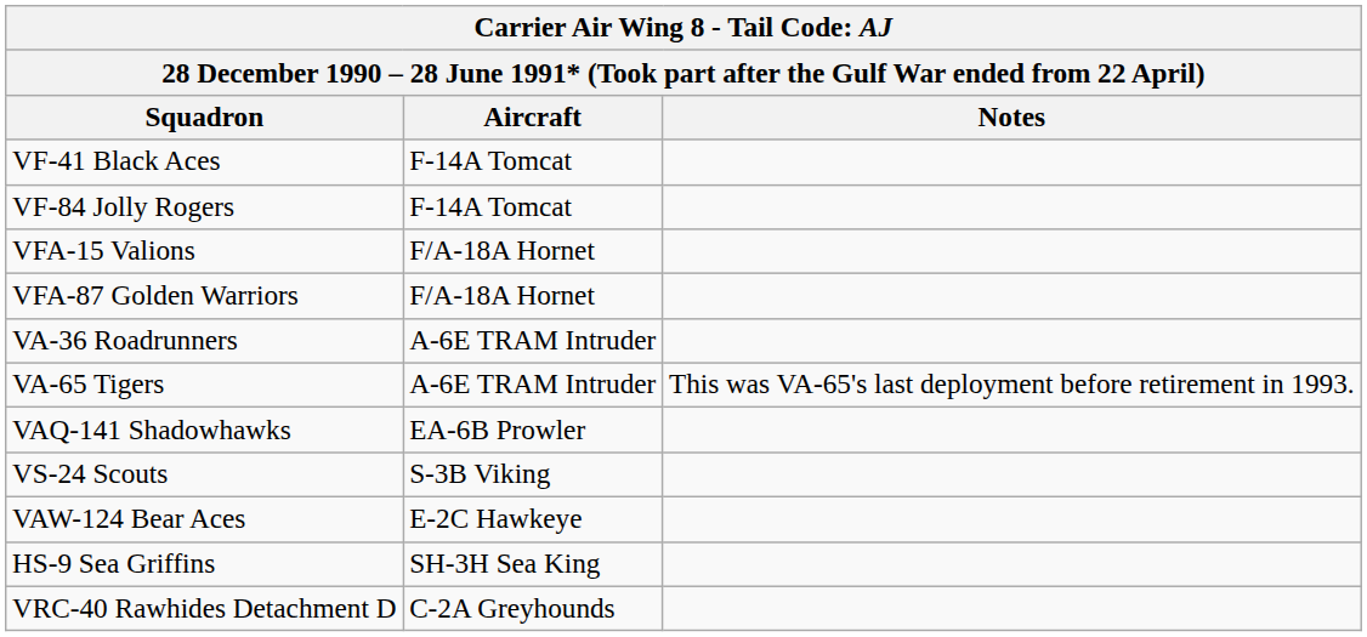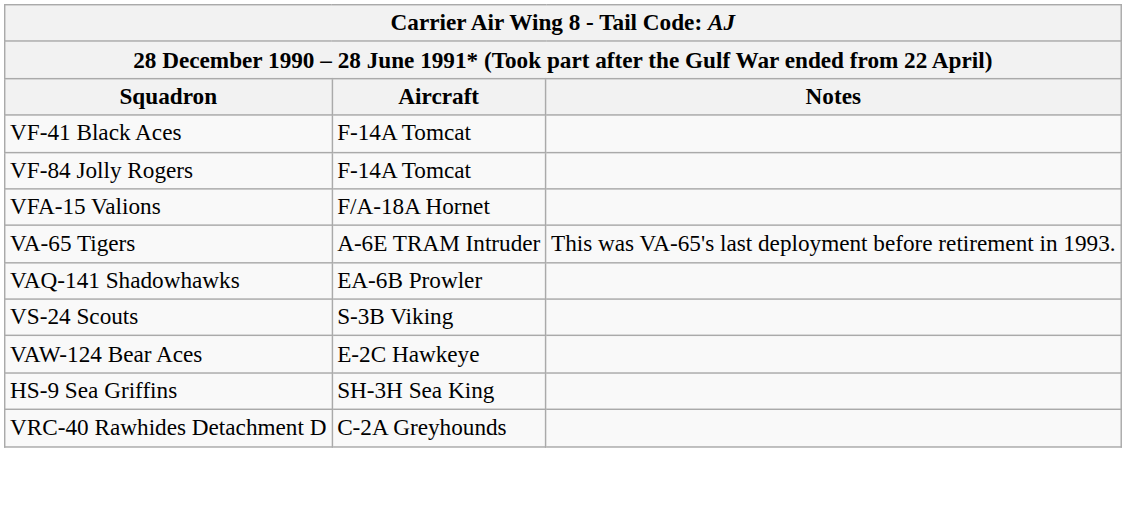 <table class="wikitable">
 <tr>
 <th colspan="3">Carrier Air Wing 8 - Tail Code: <em>AJ</em></th>
 </tr>
 <tr>
 <th colspan="3">28 December 1990 – 28 June 1991* (Took part after the Gulf War ended from 22 April)</th>
 </tr>
 <tr>
 <th>Squadron</th>
 <th>Aircraft</th>
 <th>Notes</th>
 </tr>
 <tr>
 <td>VF-41 Black Aces</td>
 <td>F-14A Tomcat</td>
 <td></td>
 </tr>
 <tr>
 <td>VF-84 Jolly Rogers</td>
 <td>F-14A Tomcat</td>
 <td></td>
 </tr>
 <tr>
 <td>VFA-15 Valions</td>
 <td>F/A-18A Hornet</td>
-<td></td>
-</tr>
-<tr>
-<td>VFA-87 Golden Warriors</td>
-<td>F/A-18A Hornet</td>
-<td></td>
-</tr>
-<tr>
-<td>VA-36 Roadrunners</td>
-<td>A-6E TRAM Intruder</td>
 <td></td>
 </tr>
 <tr>
 <td>VA-65 Tigers</td>
 <td>A-6E TRAM Intruder</td>
 <td>This was VA-65's last deployment before retirement in 1993.</td>
 </tr>
 <tr>
 <td>VAQ-141 Shadowhawks</td>
 <td>EA-6B Prowler</td>
 <td></td>
 </tr>
 <tr>
 <td>VS-24 Scouts</td>
 <td>S-3B Viking</td>
 <td></td>
 </tr>
 <tr>
 <td>VAW-124 Bear Aces</td>
 <td>E-2C Hawkeye</td>
 <td></td>
 </tr>
 <tr>
 <td>HS-9 Sea Griffins</td>
 <td>SH-3H Sea King</td>
 <td></td>
 </tr>
 <tr>
 <td>VRC-40 Rawhides Detachment D</td>
 <td>C-2A Greyhounds</td>
 <td></td>
 </tr>
 </table>
